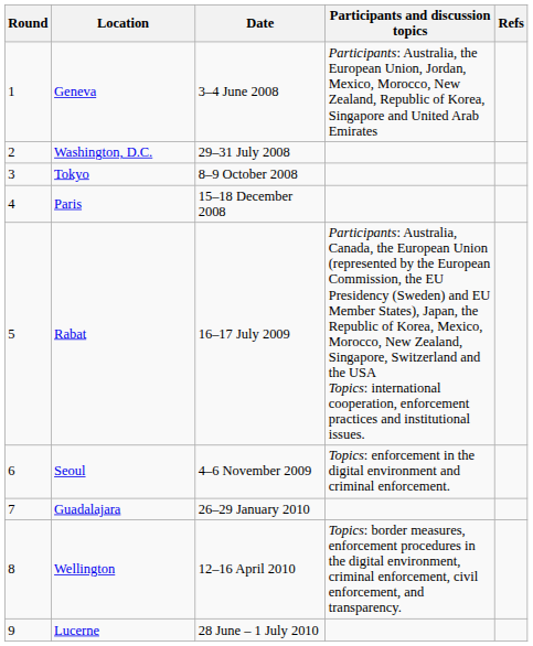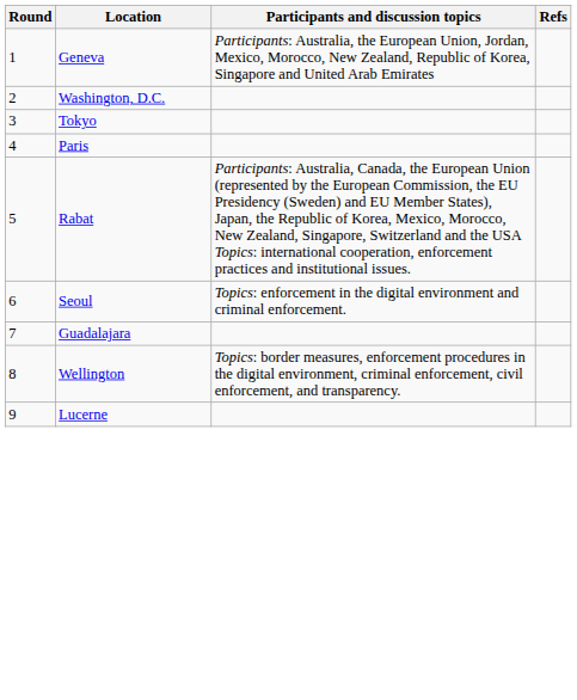 <table class="wikitable">
 <tr>
 <th scope="col">Round</th>
 <th scope="col" style="width: 10em;">Location</th>
-<th scope="col" style="width: 9em;">Date</th>
 <th scope="col">Participants and discussion topics</th>
 <th scope="col">Refs</th>
 </tr>
 <tr>
 <td>1</td>
 <td><a href='#'>Geneva</a></td>
-<td>3–4 June 2008</td>
 <td><em>Participants</em>: Australia, the European Union, Jordan, Mexico, Morocco, New Zealand, Republic of Korea, Singapore and United Arab Emirates</td>
 <td></td>
 </tr>
 <tr>
 <td>2</td>
 <td><a href='#'>Washington, D.C.</a></td>
-<td>29–31 July 2008</td>
 <td></td>
 <td></td>
 </tr>
 <tr>
 <td>3</td>
 <td><a href='#'>Tokyo</a></td>
-<td>8–9 October 2008</td>
 <td></td>
 <td></td>
 </tr>
 <tr>
 <td>4</td>
 <td><a href='#'>Paris</a></td>
-<td>15–18 December 2008</td>
 <td></td>
 <td></td>
 </tr>
 <tr>
 <td>5</td>
 <td><a href='#'>Rabat</a></td>
-<td>16–17 July 2009</td>
 <td><em>Participants</em>: Australia, Canada, the European Union (represented by the European Commission, the EU Presidency (Sweden) and EU Member States), Japan, the Republic of Korea, Mexico, Morocco, New Zealand, Singapore, Switzerland and the USA<br><em>Topics</em>: international cooperation, enforcement practices and institutional issues.</td>
 <td></td>
 </tr>
 <tr>
 <td>6</td>
 <td><a href='#'>Seoul</a></td>
-<td>4–6 November 2009</td>
 <td><em>Topics</em>:  enforcement in the digital environment and criminal enforcement.</td>
 <td></td>
 </tr>
 <tr>
 <td>7</td>
 <td><a href='#'>Guadalajara</a></td>
-<td>26–29 January 2010</td>
 <td></td>
 <td></td>
 </tr>
 <tr>
 <td>8</td>
 <td><a href='#'>Wellington</a></td>
-<td>12–16 April 2010</td>
 <td><em>Topics</em>:  border measures, enforcement procedures in the digital environment, criminal enforcement, civil enforcement, and transparency.</td>
 <td></td>
 </tr>
 <tr>
 <td>9</td>
 <td><a href='#'>Lucerne</a></td>
-<td>28 June – 1 July 2010</td>
 <td></td>
 <td></td>
 </tr>
 </table>
